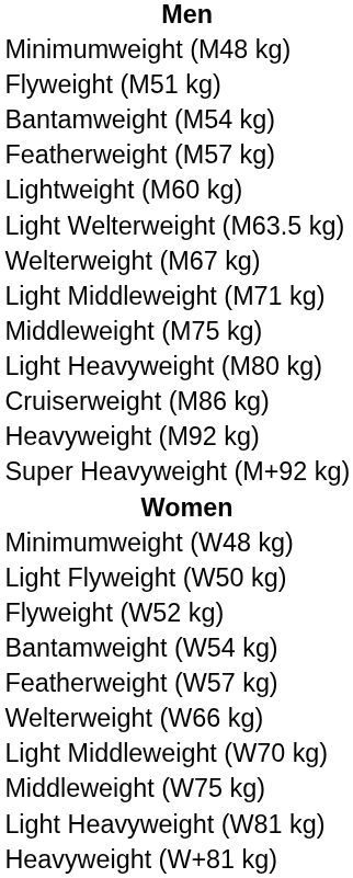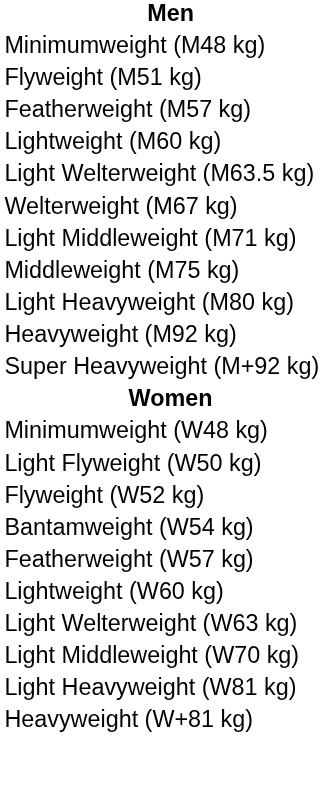 <table>
 <tr>
 <th colspan=4>Men</th>
 </tr>
 <tr>
 <td>Minimumweight (M48 kg)</td>
 <td></td>
 <td></td>
 <td><br></td>
 </tr>
 <tr>
 <td>Flyweight (M51 kg)</td>
-<td></td>
-<td></td>
-<td><br></td>
-</tr>
-<tr>
-<td>Bantamweight (M54 kg)</td>
 <td></td>
 <td></td>
 <td><br></td>
 </tr>
 <tr>
 <td>Featherweight (M57 kg)</td>
 <td></td>
 <td></td>
 <td><br></td>
 </tr>
 <tr>
 <td>Lightweight (M60 kg)</td>
 <td></td>
 <td></td>
 <td><br></td>
 </tr>
 <tr>
 <td>Light Welterweight (M63.5 kg)</td>
 <td></td>
 <td></td>
 <td><br></td>
 </tr>
 <tr>
 <td>Welterweight (M67 kg)</td>
 <td></td>
 <td></td>
 <td><br></td>
 </tr>
 <tr>
 <td>Light Middleweight (M71 kg)</td>
 <td></td>
 <td></td>
 <td><br></td>
 </tr>
 <tr>
 <td>Middleweight (M75 kg)</td>
 <td></td>
 <td></td>
 <td><br></td>
 </tr>
 <tr>
 <td>Light Heavyweight (M80 kg)</td>
-<td></td>
-<td></td>
-<td><br></td>
-</tr>
-<tr>
-<td>Cruiserweight (M86 kg)</td>
 <td></td>
 <td></td>
 <td><br></td>
 </tr>
 <tr>
 <td>Heavyweight (M92 kg)</td>
 <td></td>
 <td></td>
 <td><br></td>
 </tr>
 <tr>
 <td>Super Heavyweight (M+92 kg)</td>
 <td></td>
 <td></td>
 <td><br></td>
 </tr>
 <tr>
 <th colspan=4>Women</th>
 </tr>
 <tr>
 <td>Minimumweight (W48 kg)</td>
 <td></td>
 <td></td>
 <td><br></td>
 </tr>
 <tr>
 <td>Light Flyweight (W50 kg)</td>
 <td></td>
 <td></td>
 <td><br></td>
 </tr>
 <tr>
 <td>Flyweight (W52 kg)</td>
 <td></td>
 <td></td>
 <td><br></td>
 </tr>
 <tr>
 <td>Bantamweight (W54 kg)</td>
 <td></td>
 <td></td>
 <td><br></td>
 </tr>
 <tr>
 <td>Featherweight (W57 kg)</td>
 <td></td>
 <td></td>
 <td><br></td>
 </tr>
 <tr>
-<td>Welterweight (W66 kg)</td>
+<td>Lightweight (W60 kg)</td>
+<td></td>
+<td></td>
+<td><br></td>
+</tr>
+<tr>
+<td>Light Welterweight (W63 kg)</td>
 <td></td>
 <td></td>
 <td><br></td>
 </tr>
 <tr>
 <td>Light Middleweight (W70 kg)</td>
-<td></td>
-<td></td>
-<td><br></td>
-</tr>
-<tr>
-<td>Middleweight (W75 kg)</td>
 <td></td>
 <td></td>
 <td><br></td>
 </tr>
 <tr>
 <td>Light Heavyweight (W81 kg)</td>
 <td></td>
 <td></td>
 <td><br></td>
 </tr>
 <tr>
 <td>Heavyweight (W+81 kg)</td>
 <td></td>
 <td></td>
 <td><br></td>
 </tr>
 </table>
